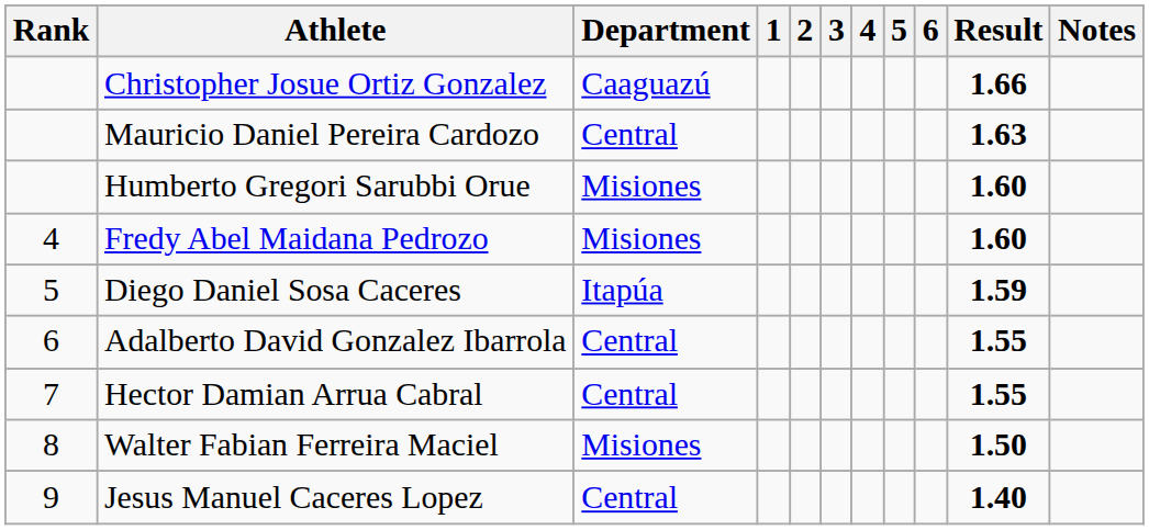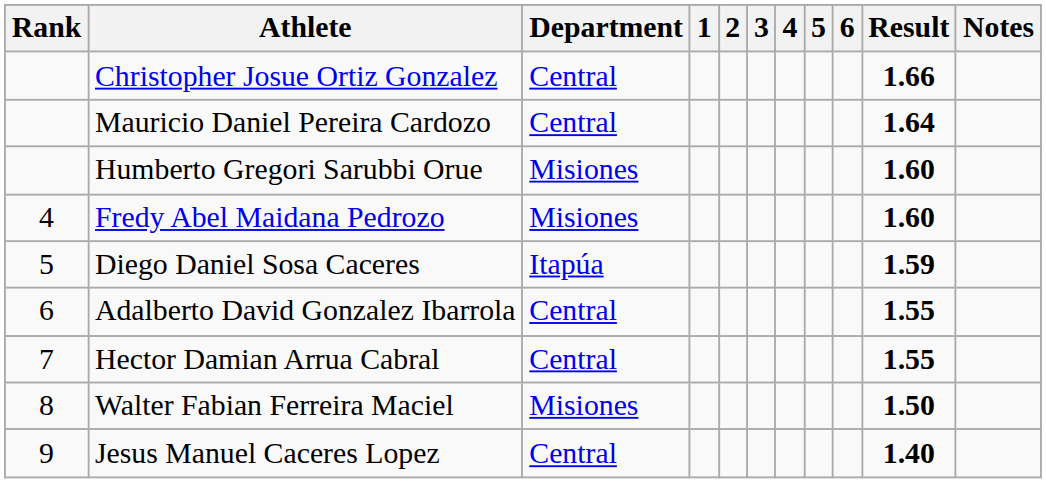 <table class="sortable wikitable" style="text-align:center">
 <tr>
 <th>Rank</th>
 <th>Athlete</th>
 <th>Department</th>
 <th>1</th>
 <th>2</th>
 <th>3</th>
 <th>4</th>
 <th>5</th>
 <th>6</th>
 <th>Result</th>
 <th>Notes</th>
 </tr>
 <tr>
 <td></td>
 <td align="left"><a href='#'>Christopher Josue Ortiz Gonzalez</a></td>
-<td align="left"><a href='#'>Caaguazú</a></td>
+<td align="left"><a href='#'>Central</a></td>
 <td></td>
 <td></td>
 <td></td>
 <td></td>
 <td></td>
 <td></td>
 <td><strong>1.66</strong></td>
 <td></td>
 </tr>
 <tr>
 <td></td>
 <td align="left">Mauricio Daniel Pereira Cardozo</td>
 <td align="left"><a href='#'>Central</a></td>
 <td></td>
 <td></td>
 <td></td>
 <td></td>
 <td></td>
 <td></td>
-<td><strong>1.63</strong></td>
+<td><strong>1.64</strong></td>
 <td></td>
 </tr>
 <tr>
 <td></td>
 <td align="left">Humberto Gregori Sarubbi Orue</td>
 <td align="left"><a href='#'>Misiones</a></td>
 <td></td>
 <td></td>
 <td></td>
 <td></td>
 <td></td>
 <td></td>
 <td><strong>1.60</strong></td>
 <td></td>
 </tr>
 <tr>
 <td>4</td>
 <td align="left"><a href='#'>Fredy Abel Maidana Pedrozo</a></td>
 <td align="left"><a href='#'>Misiones</a></td>
 <td></td>
 <td></td>
 <td></td>
 <td></td>
 <td></td>
 <td></td>
 <td><strong>1.60</strong></td>
 <td></td>
 </tr>
 <tr>
 <td>5</td>
 <td align="left">Diego Daniel Sosa Caceres</td>
 <td align="left"><a href='#'>Itapúa</a></td>
 <td></td>
 <td></td>
 <td></td>
 <td></td>
 <td></td>
 <td></td>
 <td><strong>1.59</strong></td>
 <td></td>
 </tr>
 <tr>
 <td>6</td>
 <td align="left">Adalberto David Gonzalez Ibarrola</td>
 <td align="left"><a href='#'>Central</a></td>
 <td></td>
 <td></td>
 <td></td>
 <td></td>
 <td></td>
 <td></td>
 <td><strong>1.55</strong></td>
 <td></td>
 </tr>
 <tr>
 <td>7</td>
 <td align="left">Hector Damian Arrua Cabral</td>
 <td align="left"><a href='#'>Central</a></td>
 <td></td>
 <td></td>
 <td></td>
 <td></td>
 <td></td>
 <td></td>
 <td><strong>1.55</strong></td>
 <td></td>
 </tr>
 <tr>
 <td>8</td>
 <td align="left">Walter Fabian Ferreira Maciel</td>
 <td align="left"><a href='#'>Misiones</a></td>
 <td></td>
 <td></td>
 <td></td>
 <td></td>
 <td></td>
 <td></td>
 <td><strong>1.50</strong></td>
 <td></td>
 </tr>
 <tr>
 <td>9</td>
 <td align="left">Jesus Manuel Caceres Lopez</td>
 <td align="left"><a href='#'>Central</a></td>
 <td></td>
 <td></td>
 <td></td>
 <td></td>
 <td></td>
 <td></td>
 <td><strong>1.40</strong></td>
 <td></td>
 </tr>
 </table>
